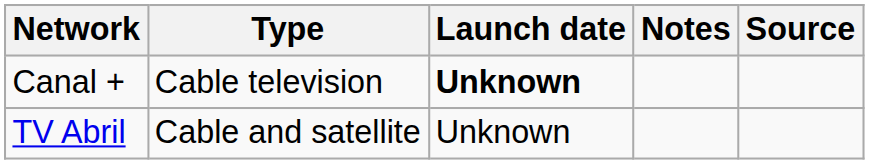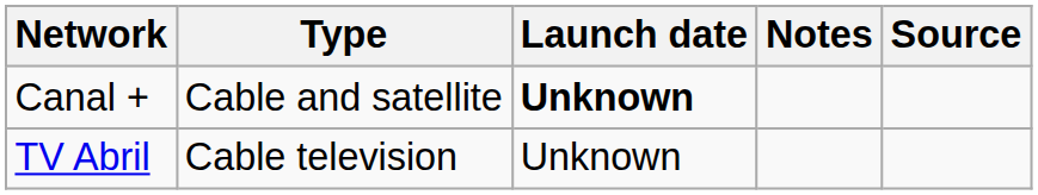 <table class="wikitable sortable">
 <tr>
 <th>Network</th>
 <th>Type</th>
 <th>Launch date</th>
 <th>Notes</th>
 <th>Source</th>
 </tr>
 <tr>
 <td>Canal +</td>
-<td>Cable television</td>
+<td>Cable and satellite</td>
 <td><strong>Unknown</strong></td>
 <td></td>
 <td></td>
 </tr>
 <tr>
 <td><a href='#'>TV Abril</a></td>
-<td>Cable and satellite</td>
+<td>Cable television</td>
 <td>Unknown</td>
 <td></td>
 <td></td>
 </tr>
 </table>
